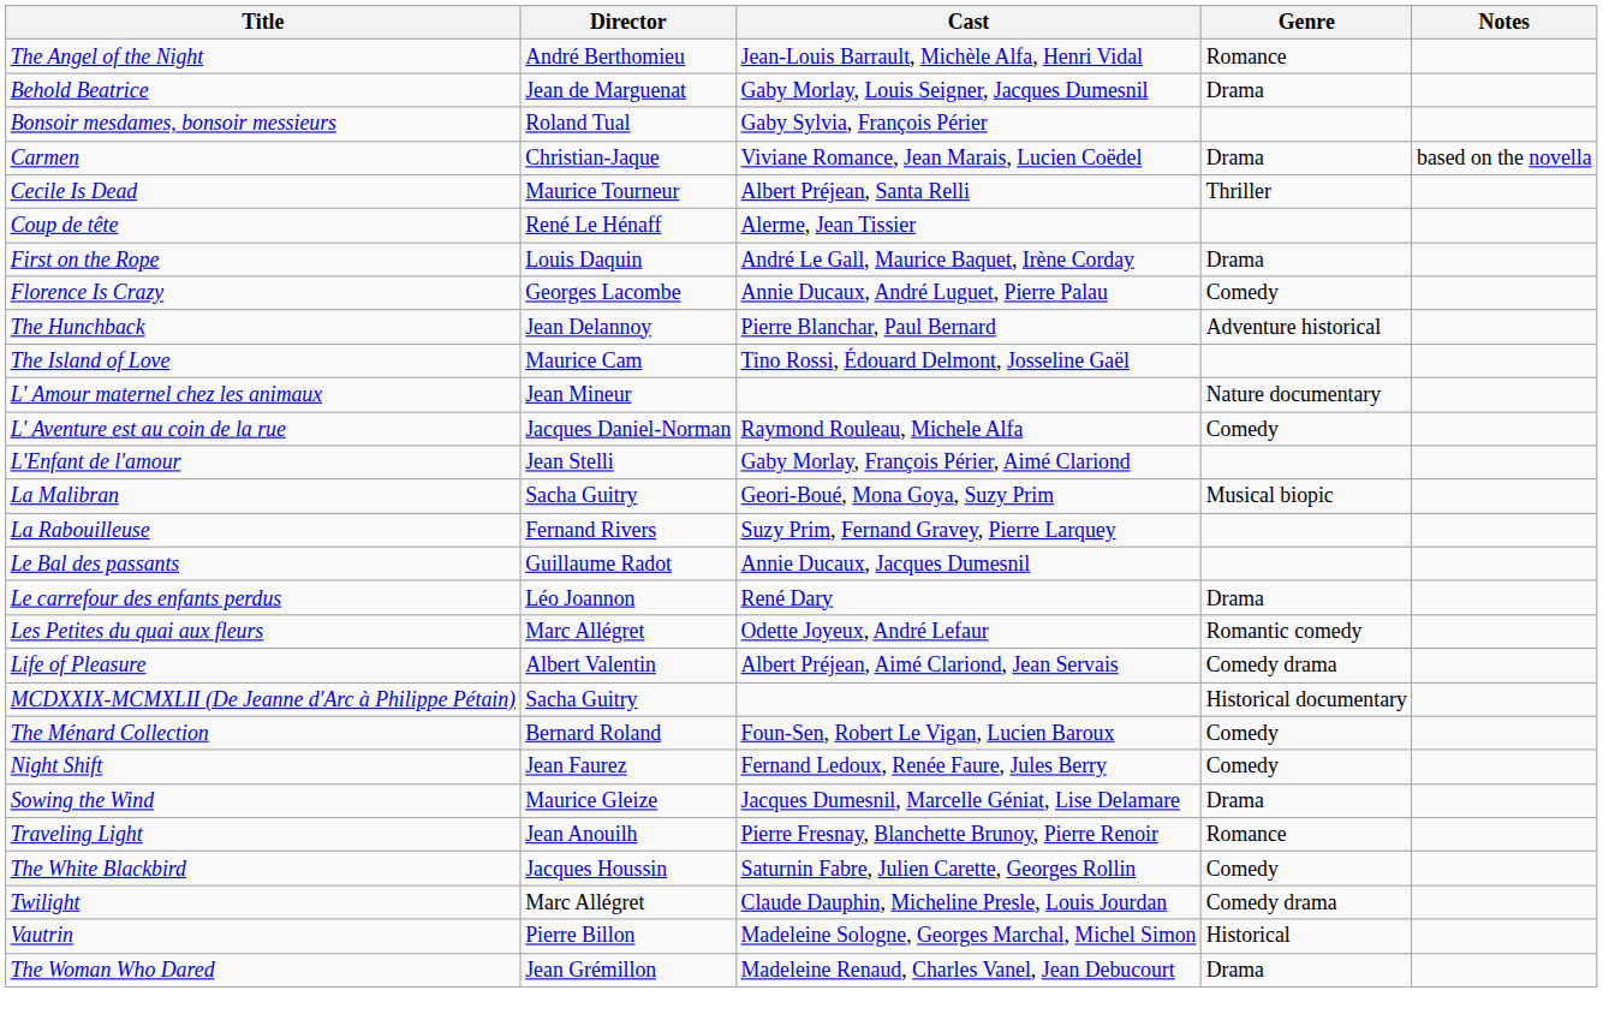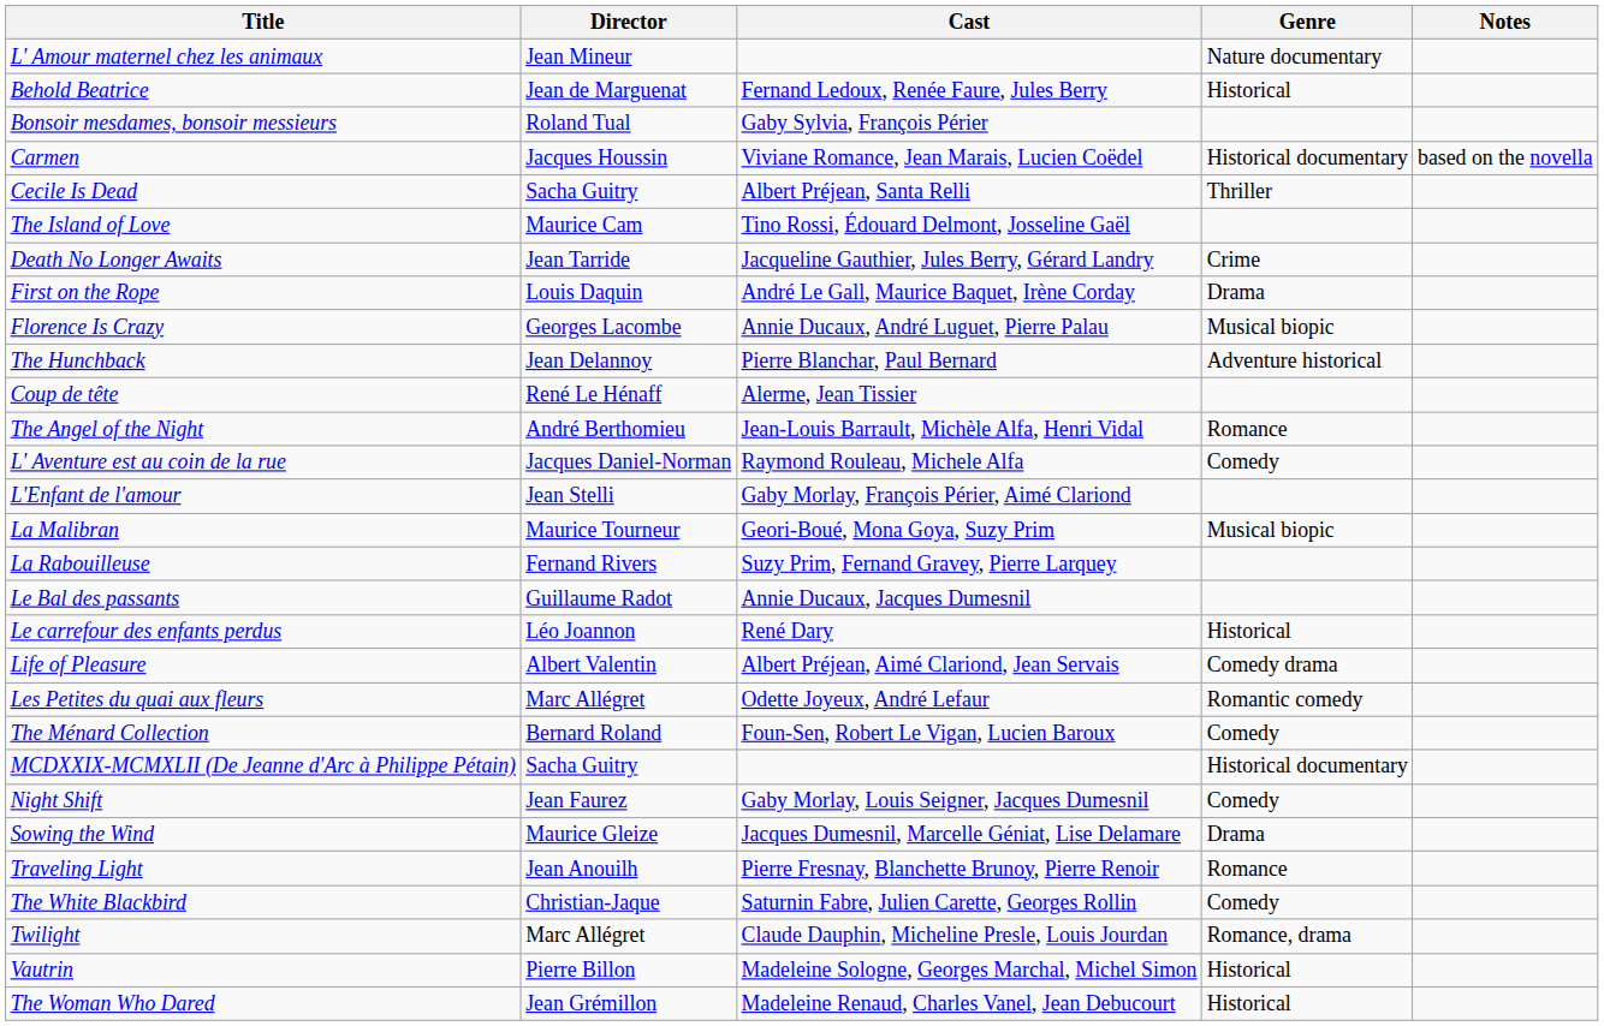 <table class="wikitable">
 <tr>
 <th>Title</th>
 <th>Director</th>
 <th>Cast</th>
 <th>Genre</th>
 <th>Notes</th>
 </tr>
 <tr>
-<td><em><a href='#'>The Angel of the Night</a></em></td>
-<td><a href='#'>André Berthomieu</a></td>
-<td><a href='#'>Jean-Louis Barrault</a>, <a href='#'>Michèle Alfa</a>, <a href='#'>Henri Vidal</a></td>
-<td>Romance</td>
+<td><em><a href='#'>L' Amour maternel chez les animaux</a></em></td>
+<td><a href='#'>Jean Mineur</a></td>
+<td></td>
+<td>Nature documentary</td>
 <td></td>
 </tr>
 <tr>
 <td><em><a href='#'>Behold Beatrice</a></em></td>
 <td><a href='#'>Jean de Marguenat</a></td>
-<td><a href='#'>Gaby Morlay</a>, <a href='#'>Louis Seigner</a>, <a href='#'>Jacques Dumesnil</a></td>
-<td>Drama</td>
+<td><a href='#'>Fernand Ledoux</a>, <a href='#'>Renée Faure</a>, <a href='#'>Jules Berry</a></td>
+<td>Historical</td>
 <td></td>
 </tr>
 <tr>
 <td><em><a href='#'>Bonsoir mesdames, bonsoir messieurs</a></em></td>
 <td><a href='#'>Roland Tual</a></td>
 <td><a href='#'>Gaby Sylvia</a>, <a href='#'>François Périer</a></td>
 <td></td>
 <td></td>
 </tr>
 <tr>
 <td><em><a href='#'>Carmen</a></em></td>
-<td><a href='#'>Christian-Jaque</a></td>
+<td><a href='#'>Jacques Houssin</a></td>
 <td><a href='#'>Viviane Romance</a>, <a href='#'>Jean Marais</a>, <a href='#'>Lucien Coëdel</a></td>
-<td>Drama</td>
+<td>Historical documentary</td>
 <td>based on the <a href='#'>novella</a></td>
 </tr>
 <tr>
 <td><em><a href='#'>Cecile Is Dead</a></em></td>
-<td><a href='#'>Maurice Tourneur</a></td>
+<td><a href='#'>Sacha Guitry</a></td>
 <td><a href='#'>Albert Préjean</a>, <a href='#'>Santa Relli</a></td>
 <td>Thriller</td>
 <td></td>
 </tr>
 <tr>
-<td><em><a href='#'>Coup de tête</a></em></td>
-<td><a href='#'>René Le Hénaff</a></td>
-<td><a href='#'>Alerme</a>, <a href='#'>Jean Tissier</a></td>
+<td><em><a href='#'>The Island of Love</a></em></td>
+<td><a href='#'>Maurice Cam</a></td>
+<td><a href='#'>Tino Rossi</a>, <a href='#'>Édouard Delmont</a>, <a href='#'>Josseline Gaël</a></td>
 <td></td>
+<td></td>
+</tr>
+<tr>
+<td><em><a href='#'>Death No Longer Awaits</a></em></td>
+<td><a href='#'>Jean Tarride</a></td>
+<td><a href='#'>Jacqueline Gauthier</a>, <a href='#'>Jules Berry</a>, <a href='#'>Gérard Landry</a></td>
+<td>Crime</td>
 <td></td>
 </tr>
 <tr>
 <td><em><a href='#'>First on the Rope</a></em></td>
 <td><a href='#'>Louis Daquin</a></td>
 <td><a href='#'>André Le Gall</a>, <a href='#'>Maurice Baquet</a>, <a href='#'>Irène Corday</a></td>
 <td>Drama</td>
 <td></td>
 </tr>
 <tr>
 <td><em><a href='#'>Florence Is Crazy</a></em></td>
 <td><a href='#'>Georges Lacombe</a></td>
 <td><a href='#'>Annie Ducaux</a>, <a href='#'>André Luguet</a>, <a href='#'>Pierre Palau</a></td>
-<td>Comedy</td>
+<td>Musical biopic</td>
 <td></td>
 </tr>
 <tr>
 <td><em><a href='#'>The Hunchback</a></em></td>
 <td><a href='#'>Jean Delannoy</a></td>
 <td><a href='#'>Pierre Blanchar</a>, <a href='#'>Paul Bernard</a></td>
 <td>Adventure historical</td>
 <td></td>
 </tr>
 <tr>
-<td><em><a href='#'>The Island of Love</a></em></td>
-<td><a href='#'>Maurice Cam</a></td>
-<td><a href='#'>Tino Rossi</a>, <a href='#'>Édouard Delmont</a>, <a href='#'>Josseline Gaël</a></td>
+<td><em><a href='#'>Coup de tête</a></em></td>
+<td><a href='#'>René Le Hénaff</a></td>
+<td><a href='#'>Alerme</a>, <a href='#'>Jean Tissier</a></td>
 <td></td>
 <td></td>
 </tr>
 <tr>
-<td><em><a href='#'>L' Amour maternel chez les animaux</a></em></td>
-<td><a href='#'>Jean Mineur</a></td>
-<td></td>
-<td>Nature documentary</td>
+<td><em><a href='#'>The Angel of the Night</a></em></td>
+<td><a href='#'>André Berthomieu</a></td>
+<td><a href='#'>Jean-Louis Barrault</a>, <a href='#'>Michèle Alfa</a>, <a href='#'>Henri Vidal</a></td>
+<td>Romance</td>
 <td></td>
 </tr>
 <tr>
 <td><em><a href='#'>L' Aventure est au coin de la rue</a></em></td>
 <td><a href='#'>Jacques Daniel-Norman</a></td>
 <td><a href='#'>Raymond Rouleau</a>, <a href='#'>Michele Alfa</a></td>
 <td>Comedy</td>
 <td></td>
 </tr>
 <tr>
 <td><em><a href='#'>L'Enfant de l'amour</a></em></td>
 <td><a href='#'>Jean Stelli</a></td>
 <td><a href='#'>Gaby Morlay</a>, <a href='#'>François Périer</a>, <a href='#'>Aimé Clariond</a></td>
 <td></td>
 <td></td>
 </tr>
 <tr>
 <td><em><a href='#'>La Malibran</a></em></td>
-<td><a href='#'>Sacha Guitry</a></td>
+<td><a href='#'>Maurice Tourneur</a></td>
 <td><a href='#'>Geori-Boué</a>, <a href='#'>Mona Goya</a>, <a href='#'>Suzy Prim</a></td>
 <td>Musical biopic</td>
 <td></td>
 </tr>
 <tr>
 <td><em><a href='#'>La Rabouilleuse</a></em></td>
 <td><a href='#'>Fernand Rivers</a></td>
 <td><a href='#'>Suzy Prim</a>, <a href='#'>Fernand Gravey</a>, <a href='#'>Pierre Larquey</a></td>
 <td></td>
 <td></td>
 </tr>
 <tr>
 <td><em><a href='#'>Le Bal des passants</a></em></td>
 <td><a href='#'>Guillaume Radot</a></td>
 <td><a href='#'>Annie Ducaux</a>, <a href='#'>Jacques Dumesnil</a></td>
 <td></td>
 <td></td>
 </tr>
 <tr>
 <td><em><a href='#'>Le carrefour des enfants perdus</a></em></td>
 <td><a href='#'>Léo Joannon</a></td>
 <td><a href='#'>René Dary</a></td>
-<td>Drama</td>
+<td>Historical</td>
+<td></td>
+</tr>
+<tr>
+<td><em><a href='#'>Life of Pleasure</a></em></td>
+<td><a href='#'>Albert Valentin</a></td>
+<td><a href='#'>Albert Préjean</a>, <a href='#'>Aimé Clariond</a>, <a href='#'>Jean Servais</a></td>
+<td>Comedy drama</td>
 <td></td>
 </tr>
 <tr>
 <td><em><a href='#'>Les Petites du quai aux fleurs</a></em></td>
 <td><a href='#'>Marc Allégret</a></td>
 <td><a href='#'>Odette Joyeux</a>, <a href='#'>André Lefaur</a></td>
 <td>Romantic comedy</td>
 <td></td>
 </tr>
 <tr>
-<td><em><a href='#'>Life of Pleasure</a></em></td>
-<td><a href='#'>Albert Valentin</a></td>
-<td><a href='#'>Albert Préjean</a>, <a href='#'>Aimé Clariond</a>, <a href='#'>Jean Servais</a></td>
-<td>Comedy drama</td>
+<td><em><a href='#'>The Ménard Collection</a></em></td>
+<td><a href='#'>Bernard Roland</a></td>
+<td><a href='#'>Foun-Sen</a>, <a href='#'>Robert Le Vigan</a>, <a href='#'>Lucien Baroux</a></td>
+<td>Comedy</td>
 <td></td>
 </tr>
 <tr>
 <td><em><a href='#'>MCDXXIX-MCMXLII (De Jeanne d'Arc à Philippe Pétain)</a></em></td>
 <td><a href='#'>Sacha Guitry</a></td>
 <td></td>
 <td>Historical documentary</td>
 <td></td>
 </tr>
 <tr>
-<td><em><a href='#'>The Ménard Collection</a></em></td>
-<td><a href='#'>Bernard Roland</a></td>
-<td><a href='#'>Foun-Sen</a>, <a href='#'>Robert Le Vigan</a>, <a href='#'>Lucien Baroux</a></td>
-<td>Comedy</td>
-<td></td>
-</tr>
-<tr>
 <td><em><a href='#'>Night Shift</a></em></td>
 <td><a href='#'>Jean Faurez</a></td>
-<td><a href='#'>Fernand Ledoux</a>, <a href='#'>Renée Faure</a>, <a href='#'>Jules Berry</a></td>
+<td><a href='#'>Gaby Morlay</a>, <a href='#'>Louis Seigner</a>, <a href='#'>Jacques Dumesnil</a></td>
 <td>Comedy</td>
 <td></td>
 </tr>
 <tr>
 <td><em><a href='#'>Sowing the Wind</a></em></td>
 <td><a href='#'>Maurice Gleize</a></td>
 <td><a href='#'>Jacques Dumesnil</a>, <a href='#'>Marcelle Géniat</a>, <a href='#'>Lise Delamare</a></td>
 <td>Drama</td>
 <td></td>
 </tr>
 <tr>
 <td><em><a href='#'>Traveling Light</a></em></td>
 <td><a href='#'>Jean Anouilh</a></td>
 <td><a href='#'>Pierre Fresnay</a>, <a href='#'>Blanchette Brunoy</a>, <a href='#'>Pierre Renoir</a></td>
 <td>Romance</td>
 <td></td>
 </tr>
 <tr>
 <td><em><a href='#'>The White Blackbird</a></em></td>
-<td><a href='#'>Jacques Houssin</a></td>
+<td><a href='#'>Christian-Jaque</a></td>
 <td><a href='#'>Saturnin Fabre</a>, <a href='#'>Julien Carette</a>, <a href='#'>Georges Rollin</a></td>
 <td>Comedy</td>
 <td></td>
 </tr>
 <tr>
 <td><em><a href='#'>Twilight</a></em></td>
 <td>Marc Allégret</td>
 <td><a href='#'>Claude Dauphin</a>, <a href='#'>Micheline Presle</a>, <a href='#'>Louis Jourdan</a></td>
-<td>Comedy drama</td>
+<td>Romance, drama</td>
 <td></td>
 </tr>
 <tr>
 <td><em><a href='#'>Vautrin</a></em></td>
 <td><a href='#'>Pierre Billon</a></td>
 <td><a href='#'>Madeleine Sologne</a>, <a href='#'>Georges Marchal</a>, <a href='#'>Michel Simon</a></td>
 <td>Historical</td>
 <td></td>
 </tr>
 <tr>
 <td><em><a href='#'>The Woman Who Dared</a></em></td>
 <td><a href='#'>Jean Grémillon</a></td>
 <td><a href='#'>Madeleine Renaud</a>, <a href='#'>Charles Vanel</a>, <a href='#'>Jean Debucourt</a></td>
-<td>Drama</td>
+<td>Historical</td>
 <td></td>
 </tr>
 </table>
